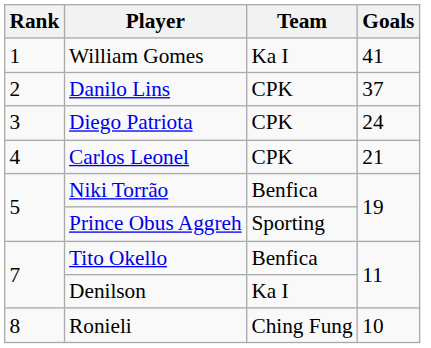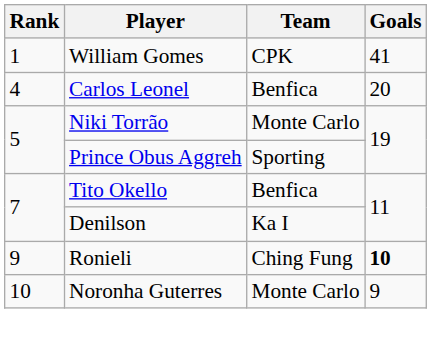 <table class="wikitable">
 <tr>
 <th>Rank</th>
 <th>Player</th>
 <th>Team</th>
 <th>Goals</th>
 </tr>
 <tr>
 <td>1</td>
 <td> William Gomes</td>
-<td>Ka I</td>
+<td>CPK</td>
 <td>41</td>
-</tr>
-<tr>
-<td>2</td>
-<td> <a href='#'>Danilo Lins</a></td>
-<td>CPK</td>
-<td>37</td>
-</tr>
-<tr>
-<td>3</td>
-<td> <a href='#'>Diego Patriota</a></td>
-<td>CPK</td>
-<td>24</td>
 </tr>
 <tr>
 <td>4</td>
 <td> <a href='#'>Carlos Leonel</a></td>
-<td>CPK</td>
-<td>21</td>
+<td>Benfica</td>
+<td>20</td>
 </tr>
 <tr>
 <td rowspan=2>5</td>
 <td> <a href='#'>Niki Torrão</a></td>
-<td>Benfica</td>
+<td>Monte Carlo</td>
 <td rowspan=2>19</td>
 </tr>
 <tr>
 <td> <a href='#'>Prince Obus Aggreh</a></td>
 <td>Sporting</td>
 </tr>
 <tr>
 <td rowspan=2>7</td>
 <td> <a href='#'>Tito Okello</a></td>
 <td>Benfica</td>
 <td rowspan=2>11</td>
 </tr>
 <tr>
 <td> Denilson</td>
 <td>Ka I</td>
 </tr>
 <tr>
-<td>8</td>
+<td>9</td>
 <td> Ronieli</td>
 <td>Ching Fung</td>
+<td><strong>10</strong></td>
+</tr>
+<tr>
 <td>10</td>
+<td> Noronha Guterres</td>
+<td>Monte Carlo</td>
+<td>9</td>
 </tr>
 </table>
